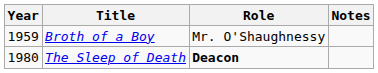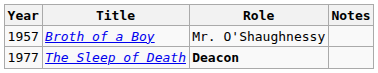 <table class="wikitable">
 <tr>
 <th>Year</th>
 <th>Title</th>
 <th>Role</th>
 <th>Notes</th>
 </tr>
 <tr>
-<td>1959</td>
+<td>1957</td>
 <td><em><a href='#'>Broth of a Boy</a></em></td>
 <td>Mr. O'Shaughnessy</td>
 <td></td>
 </tr>
 <tr>
-<td>1980</td>
+<td>1977</td>
 <td><em><a href='#'>The Sleep of Death</a></em></td>
 <td><strong>Deacon</strong></td>
 <td></td>
 </tr>
 </table>
